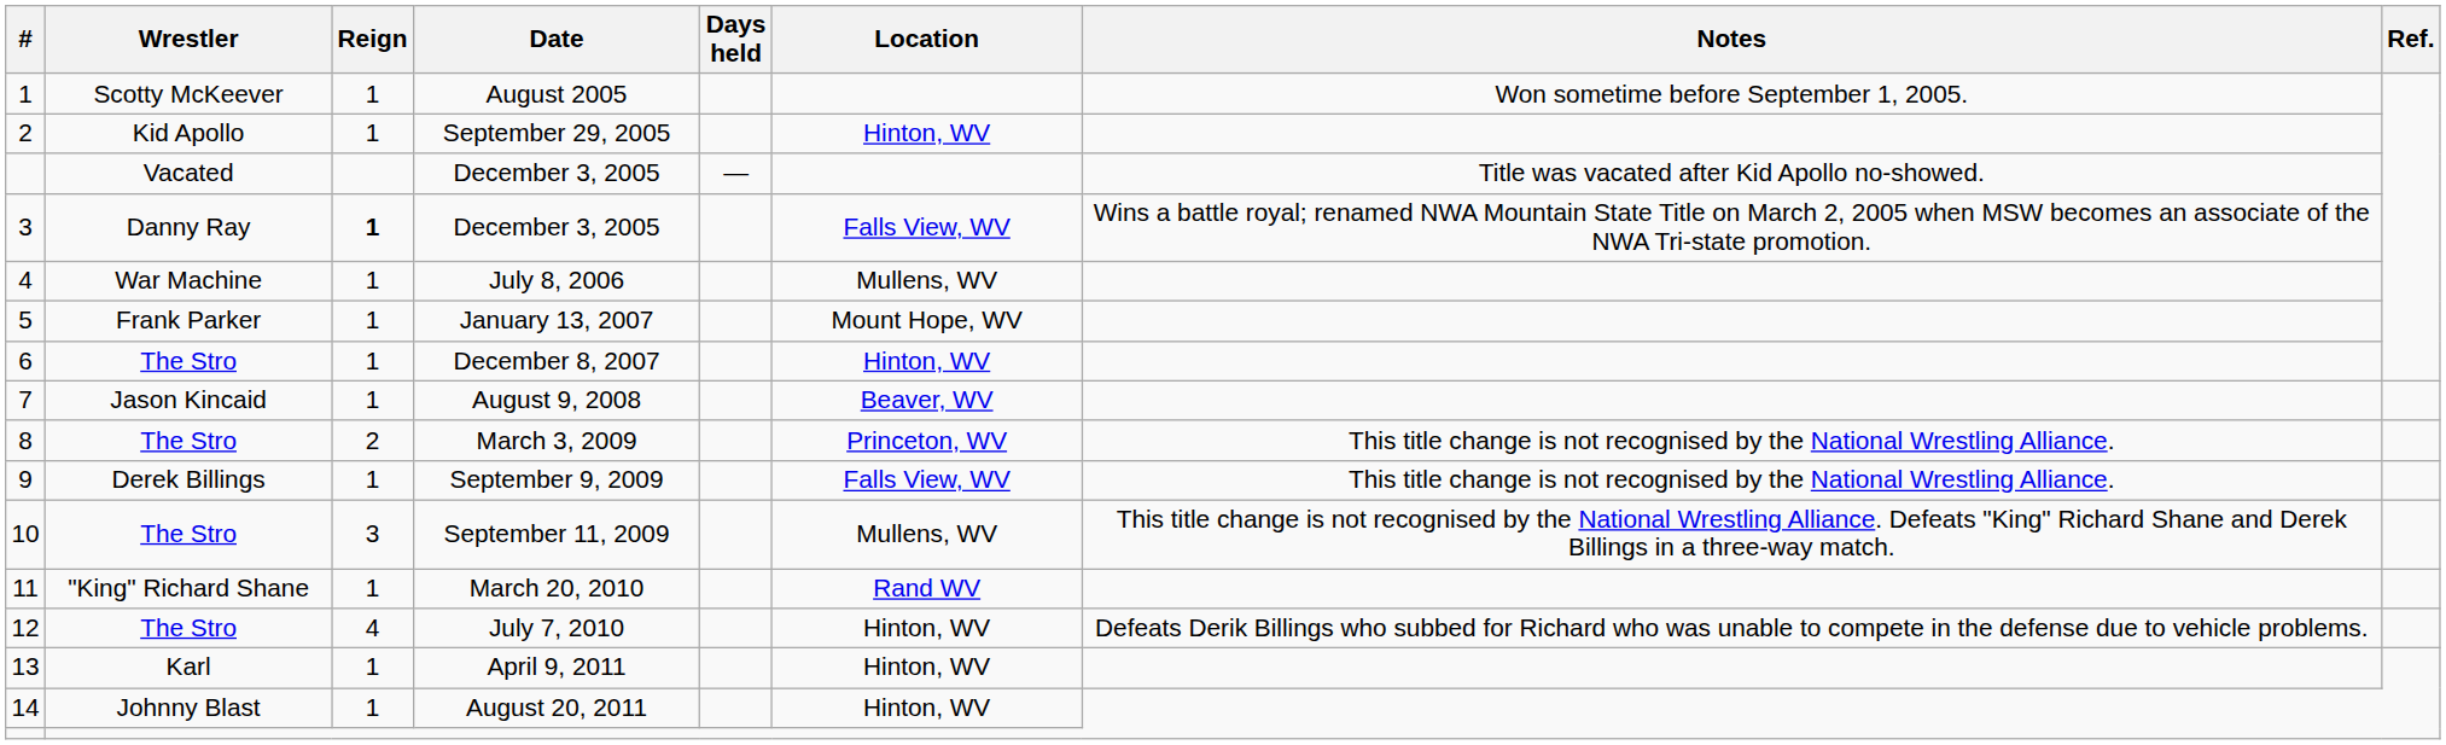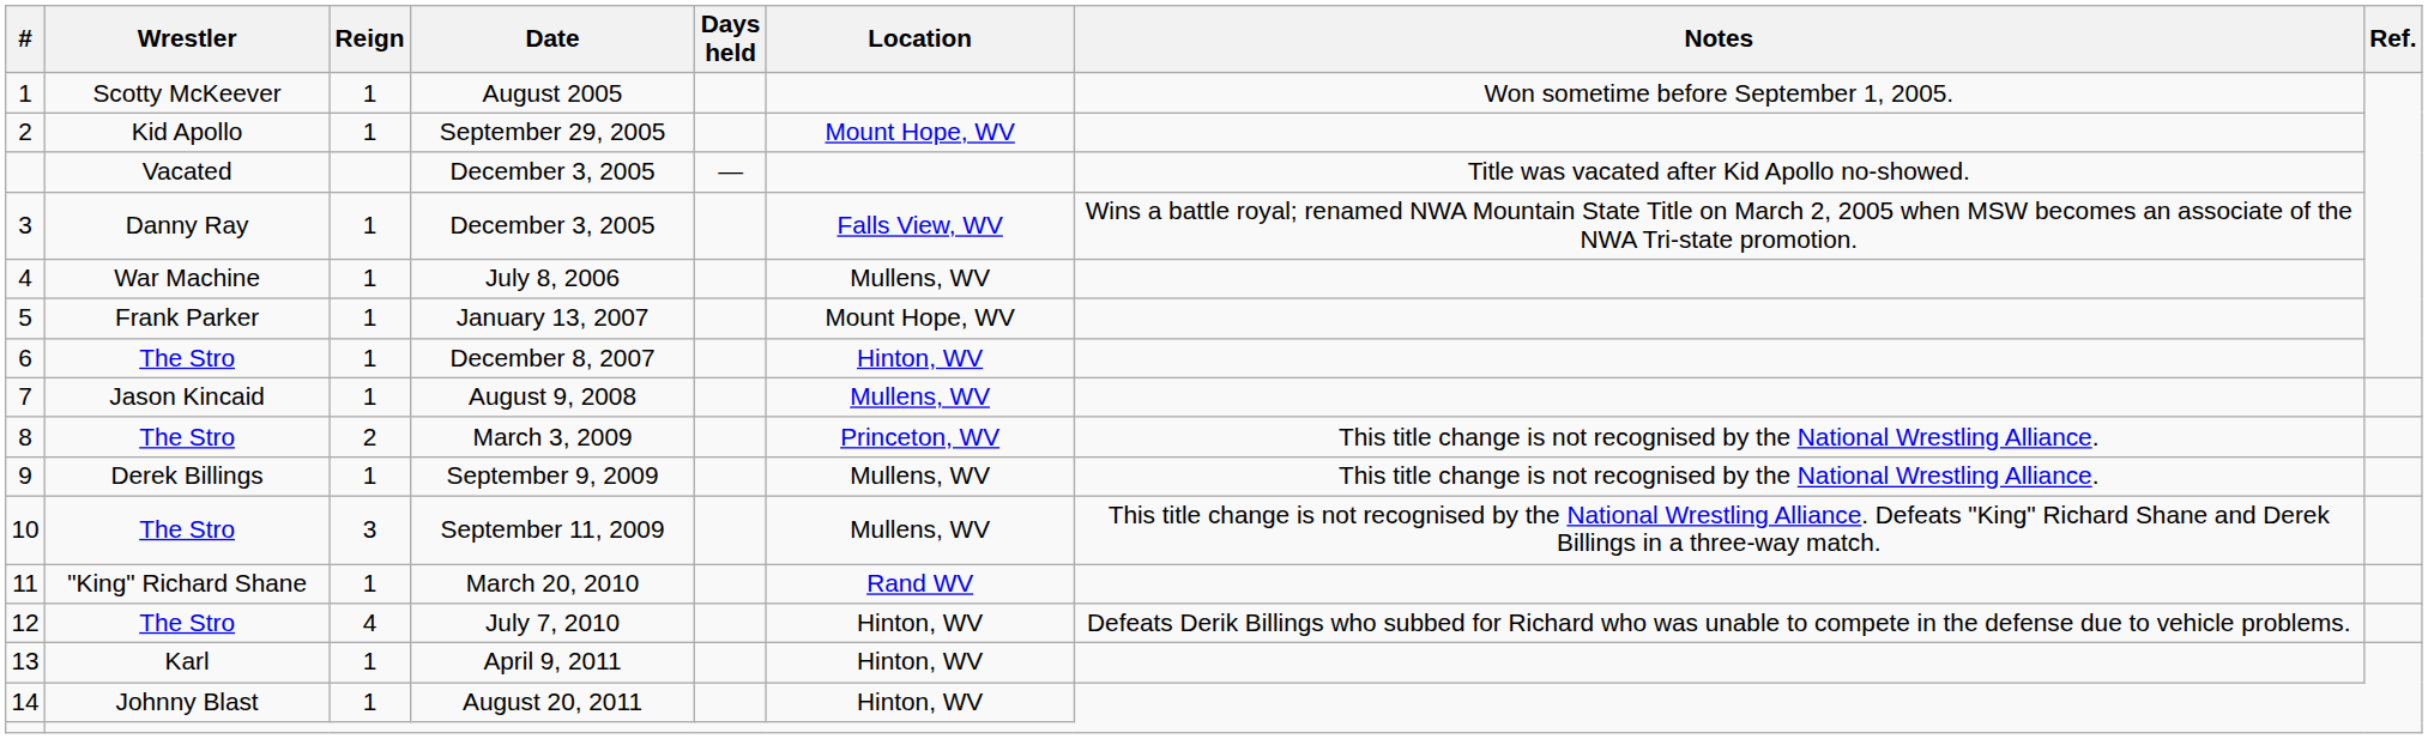 <table class="wikitable" width=98% style="text-align:center;">
 <tr>
 <th width=0%>#</th>
 <th width=12%>Wrestler</th>
 <th width=0%>Reign</th>
 <th width=12%>Date</th>
 <th width=0%>Days<br>held</th>
 <th width=13%>Location</th>
 <th width=55%>Notes</th>
 <th width=0%>Ref.</th>
 </tr>
 <tr>
 <td>1</td>
 <td>Scotty McKeever</td>
 <td>1</td>
 <td>August 2005</td>
 <td></td>
 <td></td>
 <td>Won sometime before September 1, 2005.</td>
 </tr>
 <tr>
 <td>2</td>
 <td>Kid Apollo</td>
 <td>1</td>
 <td>September 29, 2005</td>
 <td></td>
-<td><a href='#'>Hinton, WV</a></td>
+<td><a href='#'>Mount Hope, WV</a></td>
 <td></td>
 </tr>
 <tr>
 <td></td>
 <td>Vacated</td>
 <td></td>
 <td>December 3, 2005</td>
 <td>—</td>
 <td></td>
 <td>Title was vacated after Kid Apollo no-showed.</td>
 </tr>
 <tr>
 <td>3</td>
 <td>Danny Ray</td>
-<td><strong>1</strong></td>
+<td>1</td>
 <td>December 3, 2005</td>
 <td></td>
 <td><a href='#'>Falls View, WV</a></td>
 <td>Wins a battle royal; renamed NWA Mountain State Title on March 2, 2005 when MSW becomes an associate of the NWA Tri-state promotion.</td>
 </tr>
 <tr>
 <td>4</td>
 <td>War Machine</td>
 <td>1</td>
 <td>July 8, 2006</td>
 <td></td>
 <td>Mullens, WV</td>
 <td></td>
 </tr>
 <tr>
 <td>5</td>
 <td>Frank Parker</td>
 <td>1</td>
 <td>January 13, 2007</td>
 <td></td>
 <td>Mount Hope, WV</td>
 <td></td>
 </tr>
 <tr>
 <td>6</td>
 <td><a href='#'>The Stro</a></td>
 <td>1</td>
 <td>December 8, 2007</td>
 <td></td>
 <td><a href='#'>Hinton, WV</a></td>
 <td></td>
 </tr>
 <tr>
 <td>7</td>
 <td>Jason Kincaid</td>
 <td>1</td>
 <td>August 9, 2008</td>
 <td></td>
-<td><a href='#'>Beaver, WV</a></td>
+<td><a href='#'>Mullens, WV</a></td>
 <td></td>
 <td></td>
 </tr>
 <tr>
 <td>8</td>
 <td><a href='#'>The Stro</a></td>
 <td>2</td>
 <td>March 3, 2009</td>
 <td></td>
 <td><a href='#'>Princeton, WV</a></td>
 <td>This title change is not recognised by the <a href='#'>National Wrestling Alliance</a>.</td>
 <td></td>
 </tr>
 <tr>
 <td>9</td>
 <td>Derek Billings</td>
 <td>1</td>
 <td>September 9, 2009</td>
 <td></td>
-<td><a href='#'>Falls View, WV</a></td>
+<td>Mullens, WV</td>
 <td>This title change is not recognised by the <a href='#'>National Wrestling Alliance</a>.</td>
 <td></td>
 </tr>
 <tr>
 <td>10</td>
 <td><a href='#'>The Stro</a></td>
 <td>3</td>
 <td>September 11, 2009</td>
 <td></td>
 <td>Mullens, WV</td>
 <td>This title change is not recognised by the <a href='#'>National Wrestling Alliance</a>. Defeats "King" Richard Shane and Derek Billings in a three-way match.</td>
 <td></td>
 </tr>
 <tr>
 <td>11</td>
 <td>"King" Richard Shane</td>
 <td>1</td>
 <td>March 20, 2010</td>
 <td></td>
 <td><a href='#'>Rand WV</a></td>
 <td align=center></td>
 </tr>
 <tr>
 <td>12</td>
 <td><a href='#'>The Stro</a></td>
 <td>4</td>
 <td>July 7, 2010</td>
 <td></td>
 <td>Hinton, WV</td>
 <td>Defeats Derik Billings who subbed for Richard who was unable to compete in the defense due to vehicle problems.</td>
 <td align=center></td>
 </tr>
 <tr>
 <td>13</td>
 <td>Karl</td>
 <td>1</td>
 <td>April 9, 2011</td>
 <td></td>
 <td>Hinton, WV</td>
 <td></td>
 </tr>
 <tr>
 <td>14</td>
 <td>Johnny Blast</td>
 <td>1</td>
 <td>August 20, 2011</td>
 <td></td>
 <td>Hinton, WV</td>
 </tr>
 <tr>
 <td></td>
 </tr>
 </table>
